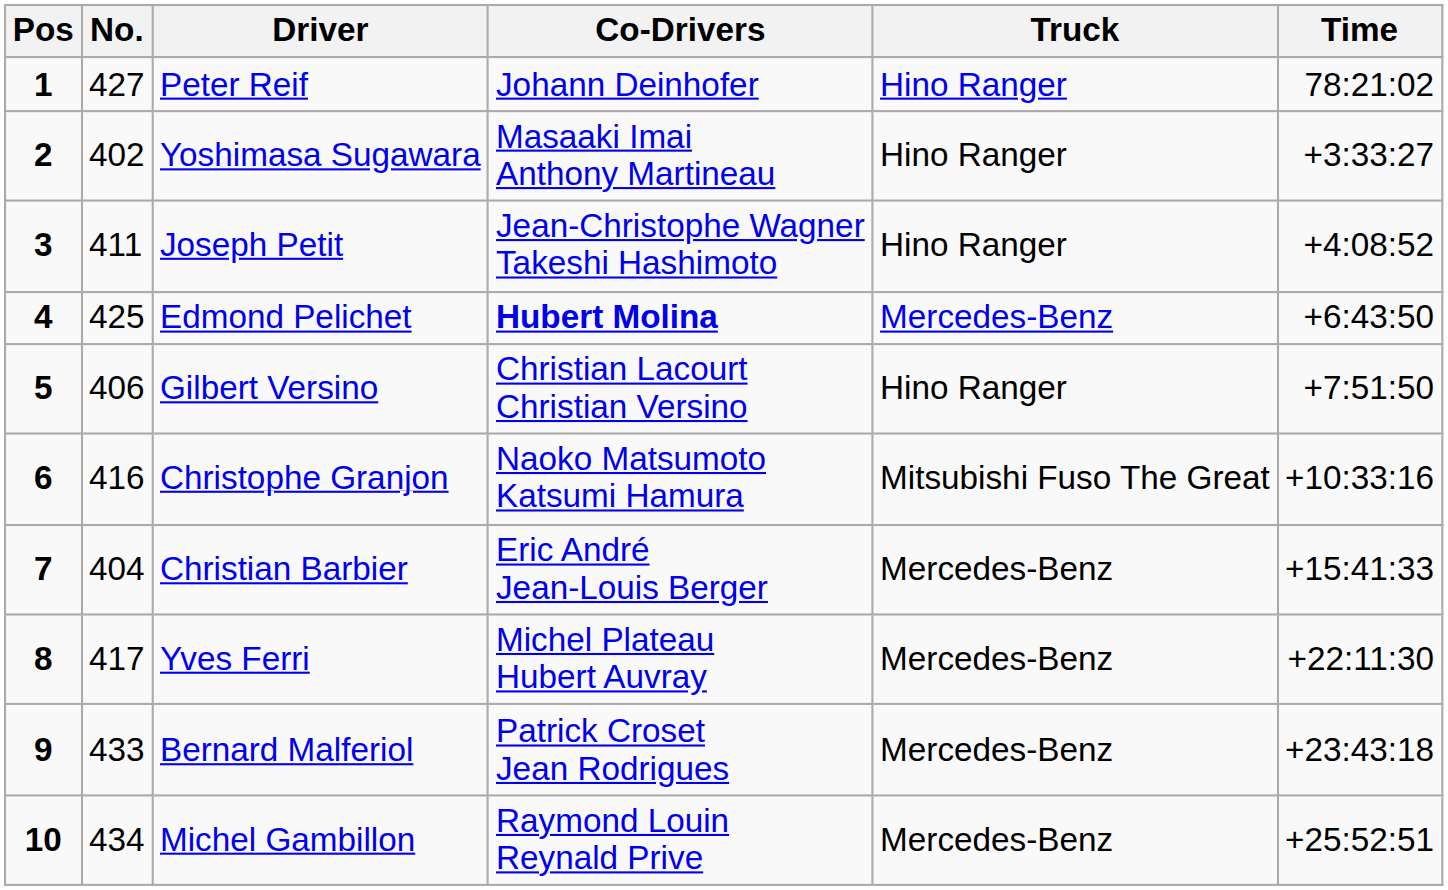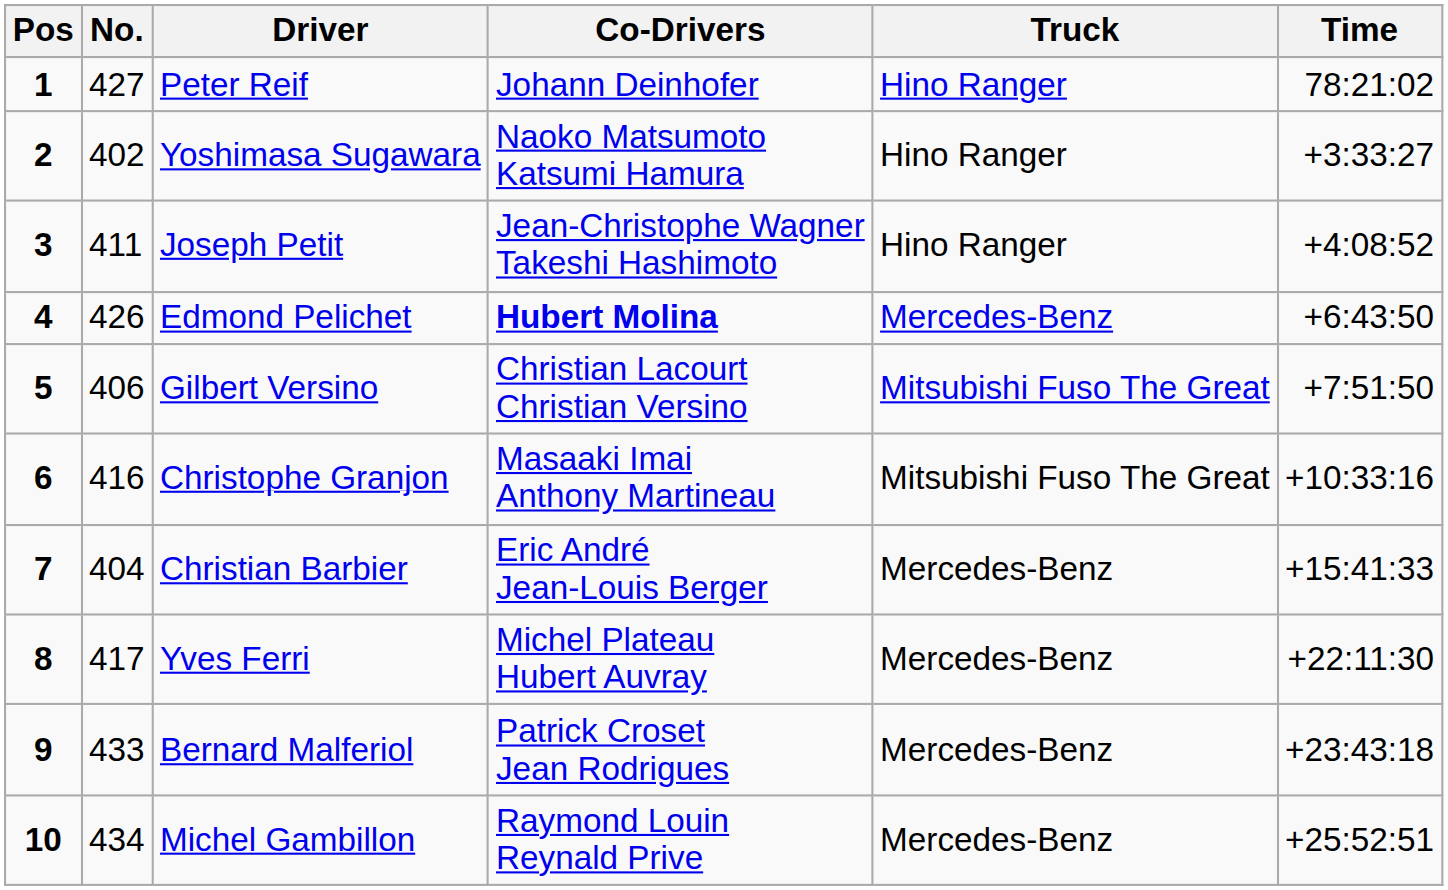 <table class="wikitable">
 <tr>
 <th>Pos</th>
 <th>No.</th>
 <th>Driver</th>
 <th>Co-Drivers</th>
 <th>Truck</th>
 <th>Time</th>
 </tr>
 <tr>
 <td align=center><strong>1</strong></td>
 <td>427</td>
 <td> <a href='#'>Peter Reif</a></td>
 <td> <a href='#'>Johann Deinhofer</a></td>
 <td><a href='#'>Hino Ranger</a></td>
 <td align="right">78:21:02</td>
 </tr>
 <tr>
 <td align=center><strong>2</strong></td>
 <td>402</td>
 <td> <a href='#'>Yoshimasa Sugawara</a></td>
-<td>	<a href='#'>Masaaki Imai</a><br> <a href='#'>Anthony Martineau</a></td>
+<td> <a href='#'>Naoko Matsumoto</a><br> <a href='#'>Katsumi Hamura</a></td>
 <td>Hino Ranger</td>
 <td align="right">+3:33:27</td>
 </tr>
 <tr>
 <td align=center><strong>3</strong></td>
 <td>411</td>
 <td> <a href='#'>Joseph Petit</a></td>
 <td> <a href='#'>Jean-Christophe Wagner</a><br> <a href='#'>Takeshi Hashimoto</a></td>
 <td>Hino Ranger</td>
 <td align=right>+4:08:52</td>
 </tr>
 <tr>
 <td align=center><strong>4</strong></td>
-<td>425</td>
+<td>426</td>
 <td> <a href='#'>Edmond Pelichet</a></td>
 <td><strong> <a href='#'>Hubert Molina</a></strong></td>
 <td><a href='#'>Mercedes-Benz</a></td>
 <td align="right">+6:43:50</td>
 </tr>
 <tr>
 <td align=center><strong>5</strong></td>
 <td>406</td>
 <td> <a href='#'>Gilbert Versino</a></td>
 <td> <a href='#'>Christian Lacourt</a><br> <a href='#'>Christian Versino</a></td>
-<td>Hino Ranger</td>
+<td><a href='#'>Mitsubishi Fuso The Great</a></td>
 <td align="right">+7:51:50</td>
 </tr>
 <tr>
 <td align=center><strong>6</strong></td>
 <td>416</td>
 <td> <a href='#'>Christophe Granjon</a></td>
-<td> <a href='#'>Naoko Matsumoto</a><br> <a href='#'>Katsumi Hamura</a></td>
+<td>	<a href='#'>Masaaki Imai</a><br> <a href='#'>Anthony Martineau</a></td>
 <td>Mitsubishi Fuso The Great</td>
 <td align="right">+10:33:16</td>
 </tr>
 <tr>
 <td align=center><strong>7</strong></td>
 <td>404</td>
 <td> <a href='#'>Christian Barbier</a></td>
 <td> <a href='#'>Eric André</a><br> <a href='#'>Jean-Louis Berger</a></td>
 <td>Mercedes-Benz</td>
 <td align="right">+15:41:33</td>
 </tr>
 <tr>
 <td align=center><strong>8</strong></td>
 <td>417</td>
 <td> <a href='#'>Yves Ferri</a></td>
 <td> <a href='#'>Michel Plateau</a><br> <a href='#'>Hubert Auvray</a></td>
 <td>Mercedes-Benz</td>
 <td align="right">+22:11:30</td>
 </tr>
 <tr>
 <td align=center><strong>9</strong></td>
 <td>433</td>
 <td> <a href='#'>Bernard Malferiol</a></td>
 <td> <a href='#'>Patrick Croset</a><br> <a href='#'>Jean Rodrigues</a></td>
 <td>Mercedes-Benz</td>
 <td align="right">+23:43:18</td>
 </tr>
 <tr>
 <td align=center><strong>10</strong></td>
 <td>434</td>
 <td> <a href='#'>Michel Gambillon</a></td>
 <td> <a href='#'>Raymond Louin</a><br> <a href='#'>Reynald Prive</a></td>
 <td>Mercedes-Benz</td>
 <td align="right">+25:52:51</td>
 </tr>
 </table>
